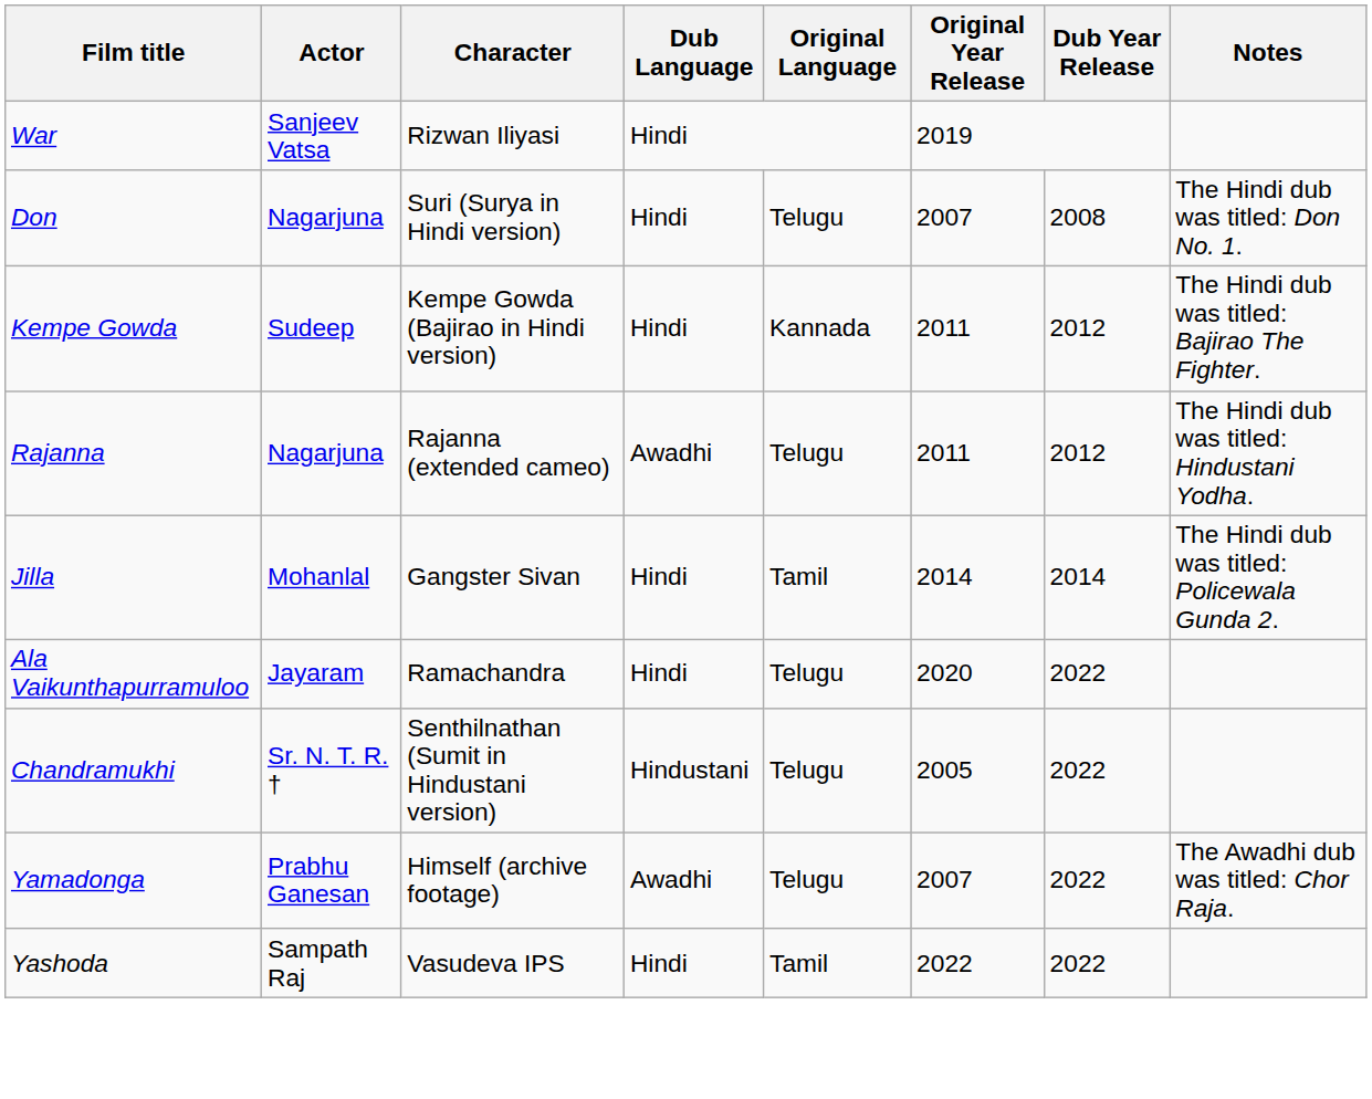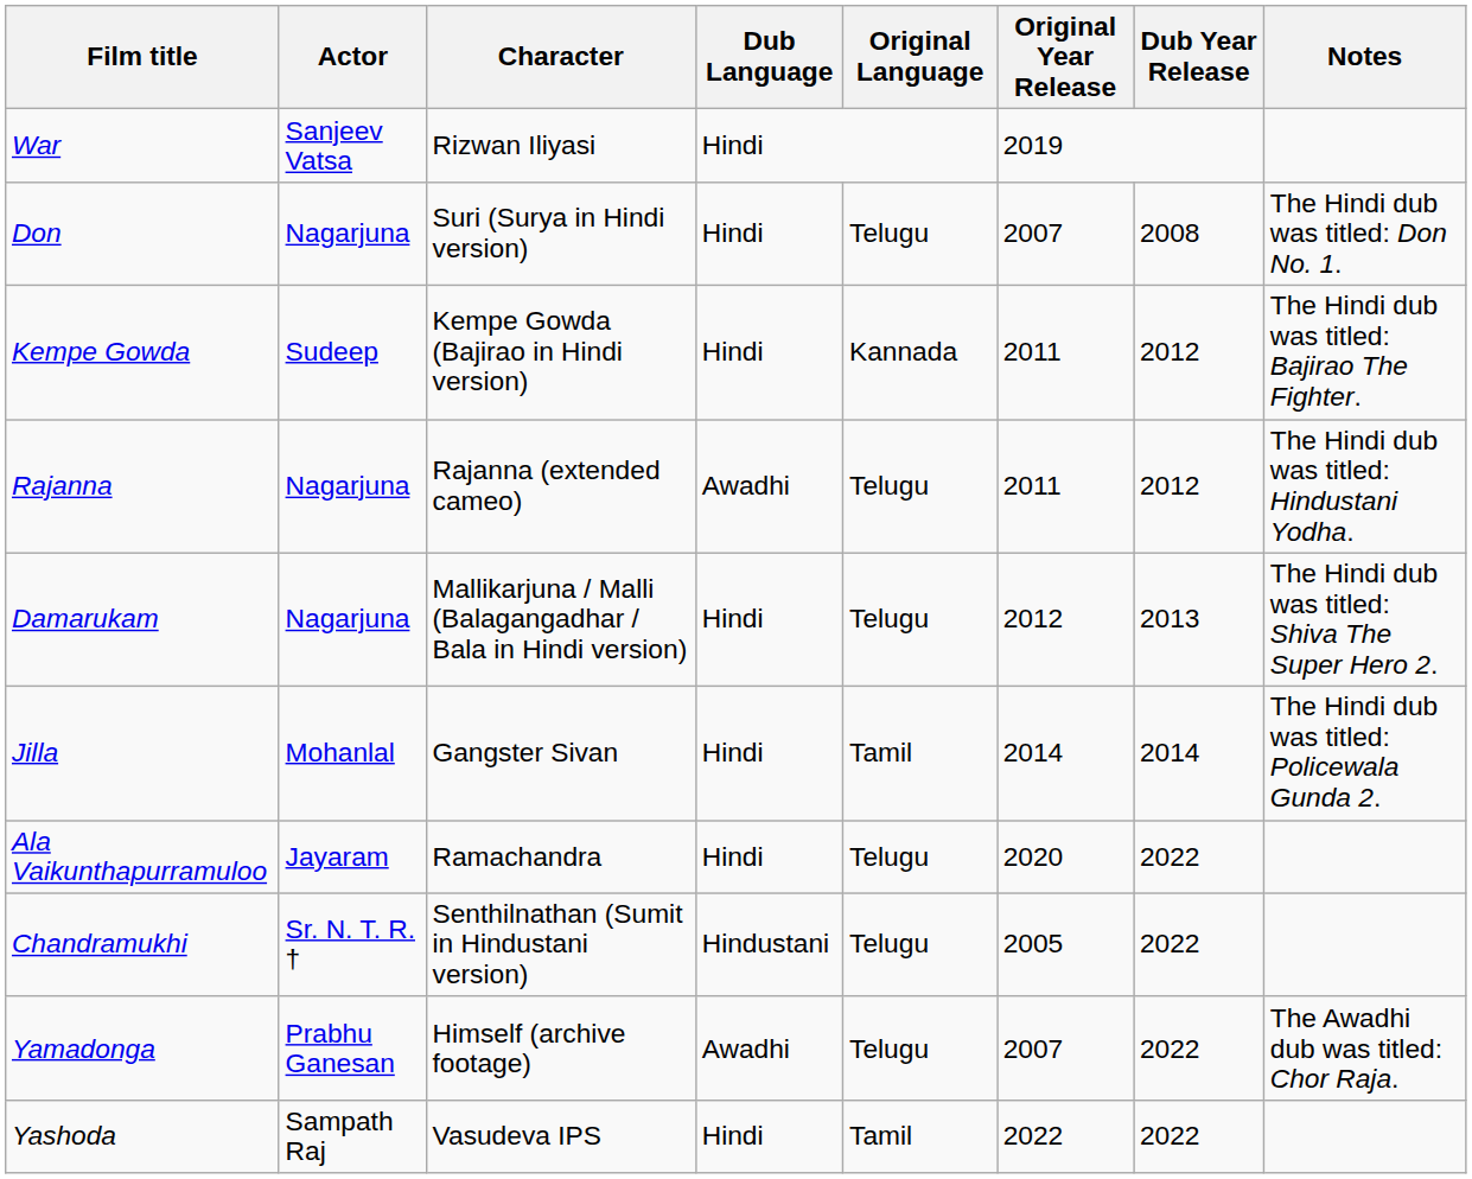 <table class="wikitable">
 <tr>
 <th>Film title</th>
 <th>Actor</th>
 <th>Character</th>
 <th>Dub Language</th>
 <th>Original Language</th>
 <th>Original Year Release</th>
 <th>Dub Year Release</th>
 <th>Notes</th>
 </tr>
 <tr>
 <td><a href='#'><em>War</em></a></td>
 <td><a href='#'>Sanjeev Vatsa</a></td>
 <td>Rizwan Iliyasi</td>
 <td colspan="2">Hindi</td>
 <td colspan="2">2019</td>
 <td></td>
 </tr>
 <tr>
 <td><a href='#'><em>Don</em></a></td>
 <td><a href='#'>Nagarjuna</a></td>
 <td>Suri (Surya in Hindi version)</td>
 <td>Hindi</td>
 <td>Telugu</td>
 <td>2007</td>
 <td>2008</td>
 <td>The Hindi dub was titled: <em>Don No. 1</em>.</td>
 </tr>
 <tr>
 <td><em><a href='#'>Kempe Gowda</a></em></td>
 <td><a href='#'>Sudeep</a></td>
 <td>Kempe Gowda (Bajirao in Hindi version)</td>
 <td>Hindi</td>
 <td>Kannada</td>
 <td>2011</td>
 <td>2012</td>
 <td>The Hindi dub was titled: <em>Bajirao The Fighter</em>.</td>
 </tr>
 <tr>
 <td><em><a href='#'>Rajanna</a></em></td>
 <td><a href='#'>Nagarjuna</a></td>
 <td>Rajanna (extended cameo)</td>
 <td>Awadhi</td>
 <td>Telugu</td>
 <td>2011</td>
 <td>2012</td>
 <td>The Hindi dub was titled: <em>Hindustani Yodha</em>.</td>
+</tr>
+<tr>
+<td><em><a href='#'>Damarukam</a></em></td>
+<td><a href='#'>Nagarjuna</a></td>
+<td>Mallikarjuna / Malli (Balagangadhar / Bala in Hindi version)</td>
+<td>Hindi</td>
+<td>Telugu</td>
+<td>2012</td>
+<td>2013</td>
+<td>The Hindi dub was titled: <em>Shiva The Super Hero 2</em>.</td>
 </tr>
 <tr>
 <td><em><a href='#'>Jilla</a></em></td>
 <td><a href='#'>Mohanlal</a></td>
 <td>Gangster Sivan</td>
 <td>Hindi</td>
 <td>Tamil</td>
 <td>2014</td>
 <td>2014</td>
 <td>The Hindi dub was titled: <em>Policewala Gunda 2</em>.</td>
 </tr>
 <tr>
 <td><em><a href='#'>Ala Vaikunthapurramuloo</a></em></td>
 <td><a href='#'>Jayaram</a></td>
 <td>Ramachandra</td>
 <td>Hindi</td>
 <td>Telugu</td>
 <td>2020</td>
 <td>2022</td>
 <td></td>
 </tr>
 <tr>
 <td><em><a href='#'>Chandramukhi</a></em></td>
 <td><a href='#'>Sr. N. T. R.</a> †</td>
 <td>Senthilnathan (Sumit in Hindustani version)</td>
 <td>Hindustani</td>
 <td>Telugu</td>
 <td>2005</td>
 <td>2022</td>
 <td></td>
 </tr>
 <tr>
 <td><em><a href='#'>Yamadonga</a></em></td>
 <td><a href='#'>Prabhu Ganesan</a></td>
 <td>Himself (archive footage)</td>
 <td>Awadhi</td>
 <td>Telugu</td>
 <td>2007</td>
 <td>2022</td>
 <td>The Awadhi dub was titled: <em>Chor Raja</em>.</td>
 </tr>
 <tr>
 <td><em>Yashoda</em></td>
 <td>Sampath Raj</td>
 <td>Vasudeva IPS</td>
 <td>Hindi</td>
 <td>Tamil</td>
 <td>2022</td>
 <td>2022</td>
 <td></td>
 </tr>
 </table>
